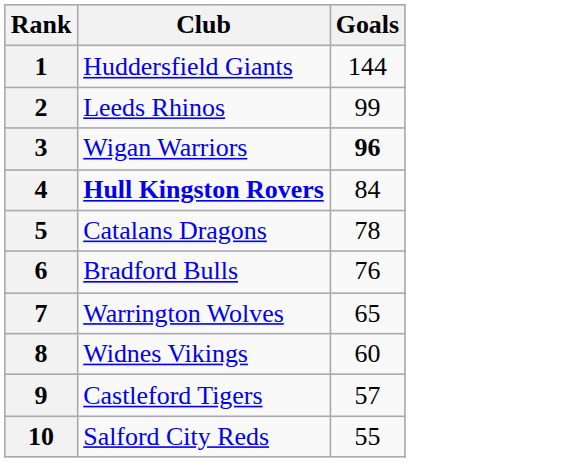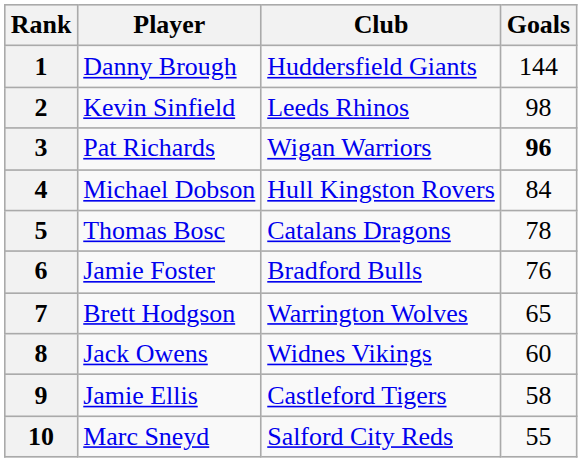 <table class="wikitable" style="text-align:center">
 <tr>
 <th>Rank</th>
+<th>Player</th>
 <th>Club</th>
 <th>Goals</th>
 </tr>
 <tr>
 <th>1</th>
+<td align="left"> <a href='#'>Danny Brough</a></td>
 <td align="left"> <a href='#'>Huddersfield Giants</a></td>
 <td>144</td>
 </tr>
 <tr>
 <th>2</th>
+<td align="left"> <a href='#'>Kevin Sinfield</a></td>
 <td align="left"> <a href='#'>Leeds Rhinos</a></td>
-<td>99</td>
+<td>98</td>
 </tr>
 <tr>
 <th>3</th>
+<td align="left"> <a href='#'>Pat Richards</a></td>
 <td align="left"> <a href='#'>Wigan Warriors</a></td>
 <td><strong>96</strong></td>
 </tr>
 <tr>
 <th>4</th>
-<td align="left"><strong> <a href='#'>Hull Kingston Rovers</a></strong></td>
+<td align="left"> <a href='#'>Michael Dobson</a></td>
+<td align="left"> <a href='#'>Hull Kingston Rovers</a></td>
 <td>84</td>
 </tr>
 <tr>
 <th>5</th>
+<td align="left"> <a href='#'>Thomas Bosc</a></td>
 <td align="left"> <a href='#'>Catalans Dragons</a></td>
 <td>78</td>
 </tr>
 <tr>
 <th>6</th>
+<td align="left"> <a href='#'>Jamie Foster</a></td>
 <td align="left"> <a href='#'>Bradford Bulls</a></td>
 <td>76</td>
 </tr>
 <tr>
 <th>7</th>
+<td align="left"> <a href='#'>Brett Hodgson</a></td>
 <td align="left"> <a href='#'>Warrington Wolves</a></td>
 <td>65</td>
 </tr>
 <tr>
 <th>8</th>
+<td align="left"> <a href='#'>Jack Owens</a></td>
 <td align="left"> <a href='#'>Widnes Vikings</a></td>
 <td>60</td>
 </tr>
 <tr>
 <th>9</th>
+<td align="left"> <a href='#'>Jamie Ellis</a></td>
 <td align="left"> <a href='#'>Castleford Tigers</a></td>
-<td>57</td>
+<td>58</td>
 </tr>
 <tr>
 <th>10</th>
+<td align="left"> <a href='#'>Marc Sneyd</a></td>
 <td align="left"> <a href='#'>Salford City Reds</a></td>
 <td>55</td>
 </tr>
 </table>
